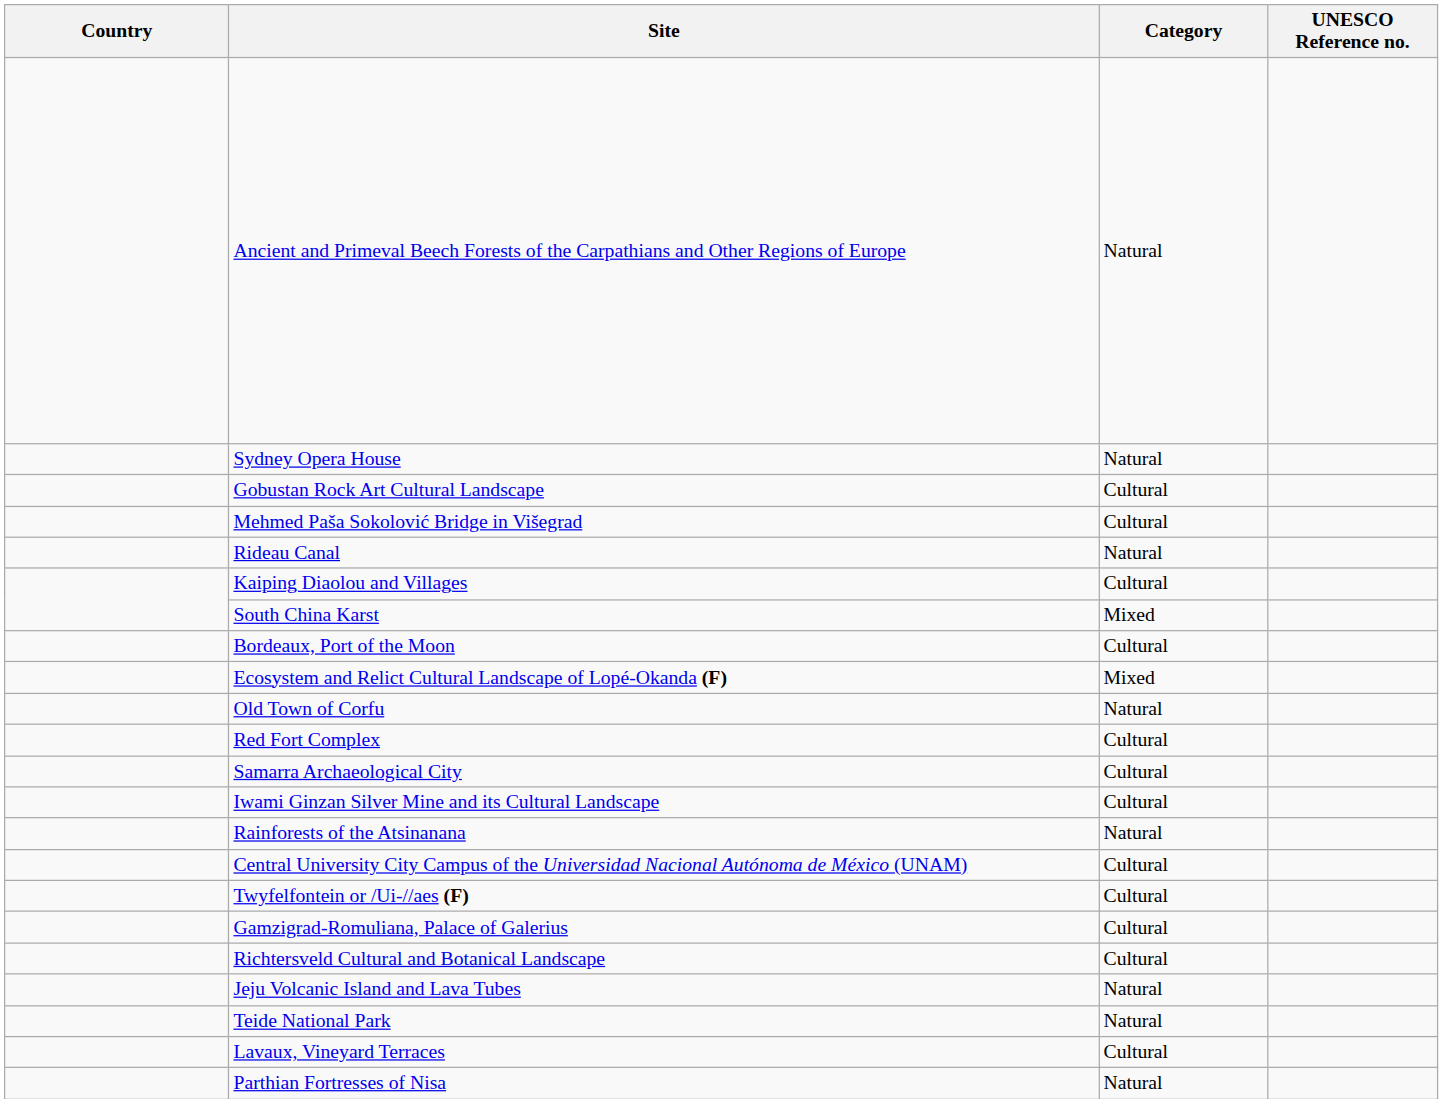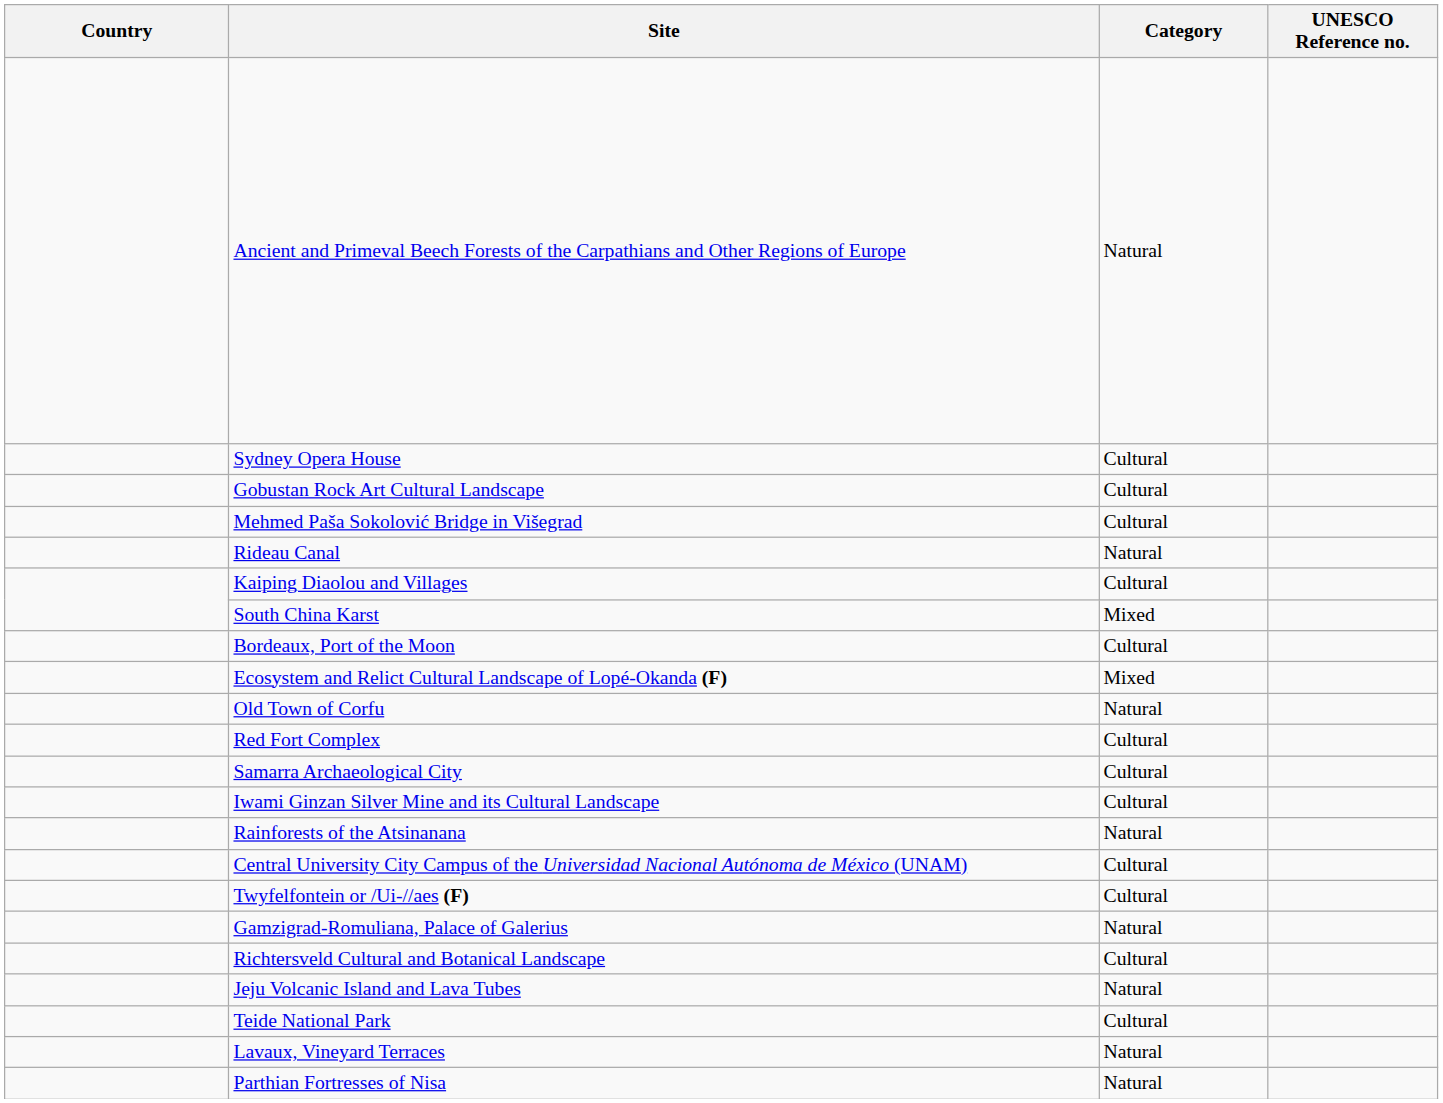 <table class="wikitable sortable" style="font-size:100%;">
 <tr>
 <th scope="col" width="175">Country</th>
 <th scope="col" width="700">Site</th>
 <th scope="col" width="130">Category</th>
 <th scope="col" width="130">UNESCO Reference no.</th>
 </tr>
 <tr>
 <td><br><br><br><br><br><br><br><br><br><br><br><br><br><br><br><br><br></td>
 <td><a href='#'>Ancient and Primeval Beech Forests of the Carpathians and Other Regions of Europe</a></td>
 <td>Natural</td>
 <td></td>
 </tr>
 <tr>
 <td></td>
 <td><a href='#'>Sydney Opera House</a></td>
-<td>Natural</td>
+<td>Cultural</td>
 <td></td>
 </tr>
 <tr>
 <td></td>
 <td><a href='#'>Gobustan Rock Art Cultural Landscape</a></td>
 <td>Cultural</td>
 <td></td>
 </tr>
 <tr>
 <td></td>
 <td><a href='#'>Mehmed Paša Sokolović Bridge in Višegrad</a></td>
 <td>Cultural</td>
 <td></td>
 </tr>
 <tr>
 <td></td>
 <td><a href='#'>Rideau Canal</a></td>
 <td>Natural</td>
 <td></td>
 </tr>
 <tr>
 <td rowspan="2"></td>
 <td><a href='#'>Kaiping Diaolou and Villages</a></td>
 <td>Cultural</td>
 <td></td>
 </tr>
 <tr>
 <td><a href='#'>South China Karst</a></td>
 <td>Mixed</td>
 <td></td>
 </tr>
 <tr>
 <td></td>
 <td><a href='#'>Bordeaux, Port of the Moon</a></td>
 <td>Cultural</td>
 <td></td>
 </tr>
 <tr>
 <td></td>
 <td><a href='#'>Ecosystem and Relict Cultural Landscape of Lopé-Okanda</a> <strong>(F)</strong></td>
 <td>Mixed</td>
 <td></td>
 </tr>
 <tr>
 <td></td>
 <td><a href='#'>Old Town of Corfu</a></td>
 <td>Natural</td>
 <td></td>
 </tr>
 <tr>
 <td></td>
 <td><a href='#'>Red Fort Complex</a></td>
 <td>Cultural</td>
 <td></td>
 </tr>
 <tr>
 <td></td>
 <td><a href='#'>Samarra Archaeological City</a></td>
 <td>Cultural</td>
 <td></td>
 </tr>
 <tr>
 <td></td>
 <td><a href='#'>Iwami Ginzan Silver Mine and its Cultural Landscape</a></td>
 <td>Cultural</td>
 <td></td>
 </tr>
 <tr>
 <td></td>
 <td><a href='#'>Rainforests of the Atsinanana</a></td>
 <td>Natural</td>
 <td></td>
 </tr>
 <tr>
 <td></td>
 <td><a href='#'>Central University City Campus of the <em>Universidad Nacional Autónoma de México</em> (UNAM)</a></td>
 <td>Cultural</td>
 <td></td>
 </tr>
 <tr>
 <td></td>
 <td><a href='#'>Twyfelfontein or /Ui-//aes</a> <strong>(F)</strong></td>
 <td>Cultural</td>
 <td></td>
 </tr>
 <tr>
 <td></td>
 <td><a href='#'>Gamzigrad-Romuliana, Palace of Galerius</a></td>
-<td>Cultural</td>
+<td>Natural</td>
 <td></td>
 </tr>
 <tr>
 <td></td>
 <td><a href='#'>Richtersveld Cultural and Botanical Landscape</a></td>
 <td>Cultural</td>
 <td></td>
 </tr>
 <tr>
 <td></td>
 <td><a href='#'>Jeju Volcanic Island and Lava Tubes</a></td>
 <td>Natural</td>
 <td></td>
 </tr>
 <tr>
 <td></td>
 <td><a href='#'>Teide National Park</a></td>
-<td>Natural</td>
+<td>Cultural</td>
 <td></td>
 </tr>
 <tr>
 <td></td>
 <td><a href='#'>Lavaux, Vineyard Terraces</a></td>
-<td>Cultural</td>
+<td>Natural</td>
 <td></td>
 </tr>
 <tr>
 <td></td>
 <td><a href='#'>Parthian Fortresses of Nisa</a></td>
 <td>Natural</td>
 <td></td>
 </tr>
 </table>
